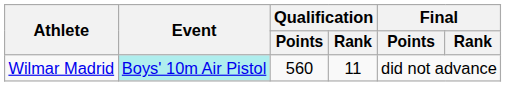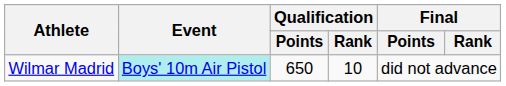 <table class="wikitable" style="font-size:90%;">
 <tr>
 <th rowspan=2>Athlete</th>
 <th rowspan=2>Event</th>
 <th colspan=2>Qualification</th>
 <th colspan=2>Final</th>
 </tr>
 <tr style="font-size:95%">
 <th>Points</th>
 <th>Rank</th>
 <th>Points</th>
 <th>Rank</th>
 </tr>
 <tr align=center>
 <td align=left><a href='#'>Wilmar Madrid</a></td>
 <td align=left style="background: paleturquoise;"><a href='#'>Boys' 10m Air Pistol</a></td>
-<td>560</td>
-<td>11</td>
+<td>650</td>
+<td>10</td>
 <td colspan=2>did not advance</td>
 </tr>
 </table>
